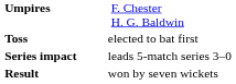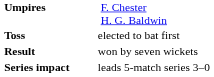 <table style="background:transparent;">
 <tr>
 <td style="width:8em;"></td>
 </tr>
 <tr style="vertical-align:top;">
 <td><strong>Umpires</strong></td>
 <td> <a href='#'>F. Chester</a><br> <a href='#'>H. G. Baldwin</a></td>
 </tr>
 <tr>
 <td><strong>Toss</strong></td>
 <td> elected to bat first</td>
 </tr>
 <tr>
+<td><strong>Result</strong></td>
+<td> won by seven wickets</td>
+</tr>
+<tr>
 <td><strong>Series impact</strong></td>
 <td> leads 5-match series 3–0</td>
 </tr>
-<tr>
-<td><strong>Result</strong></td>
-<td> won by seven wickets</td>
-</tr>
 </table>
